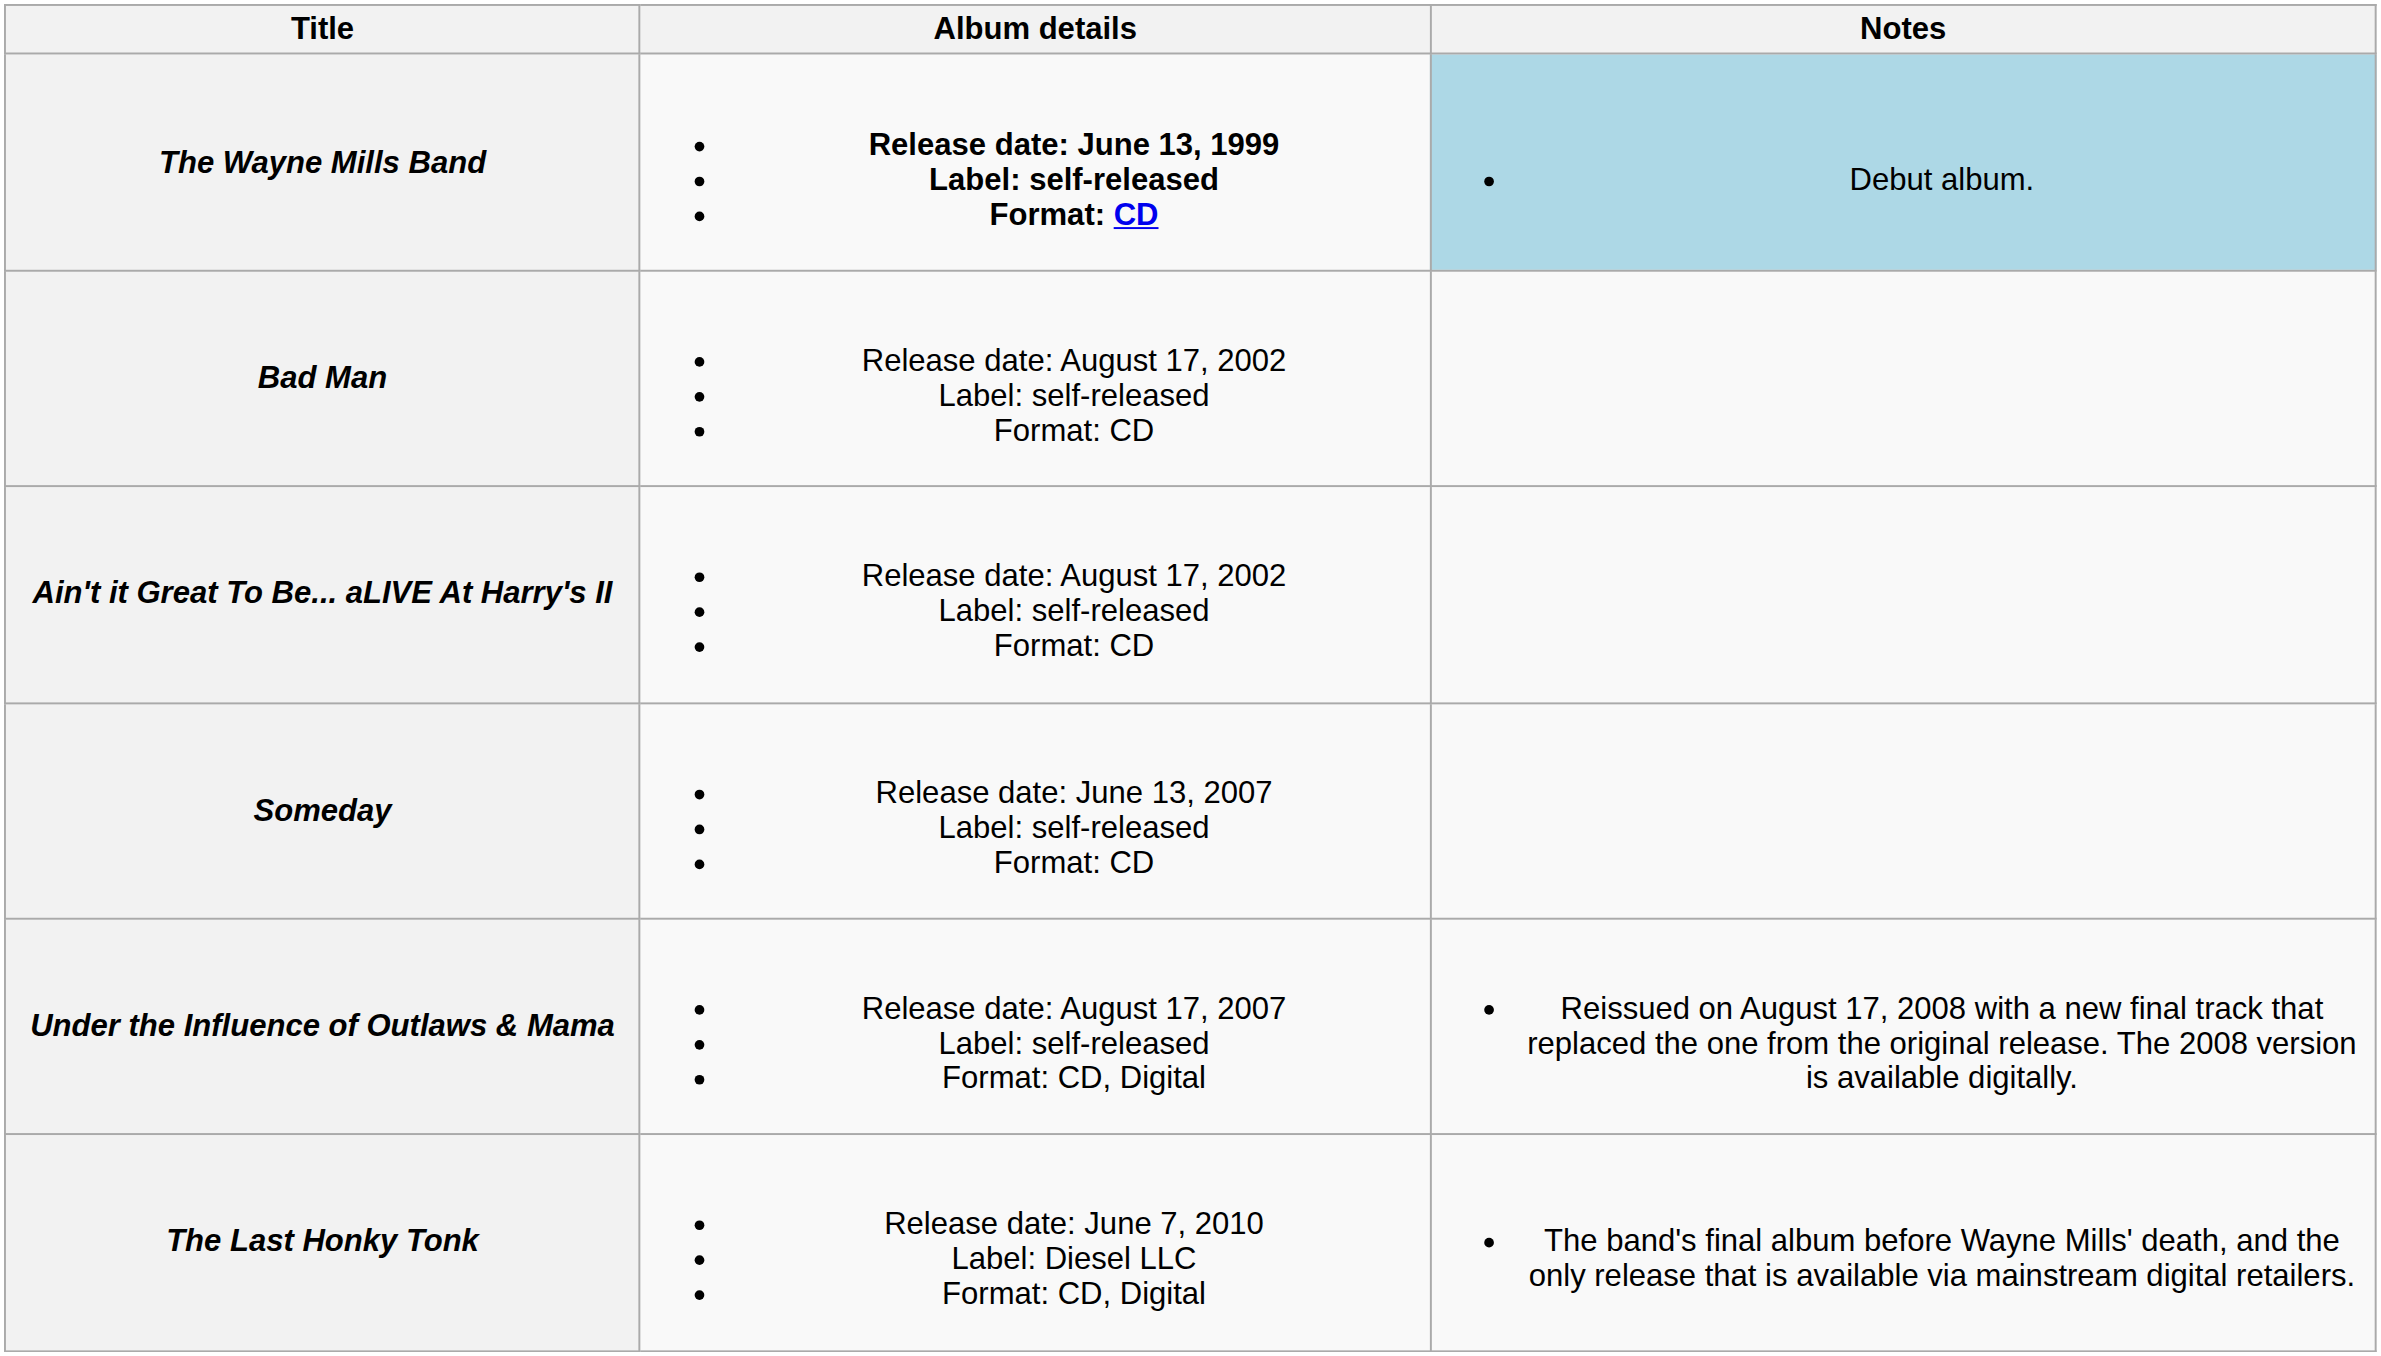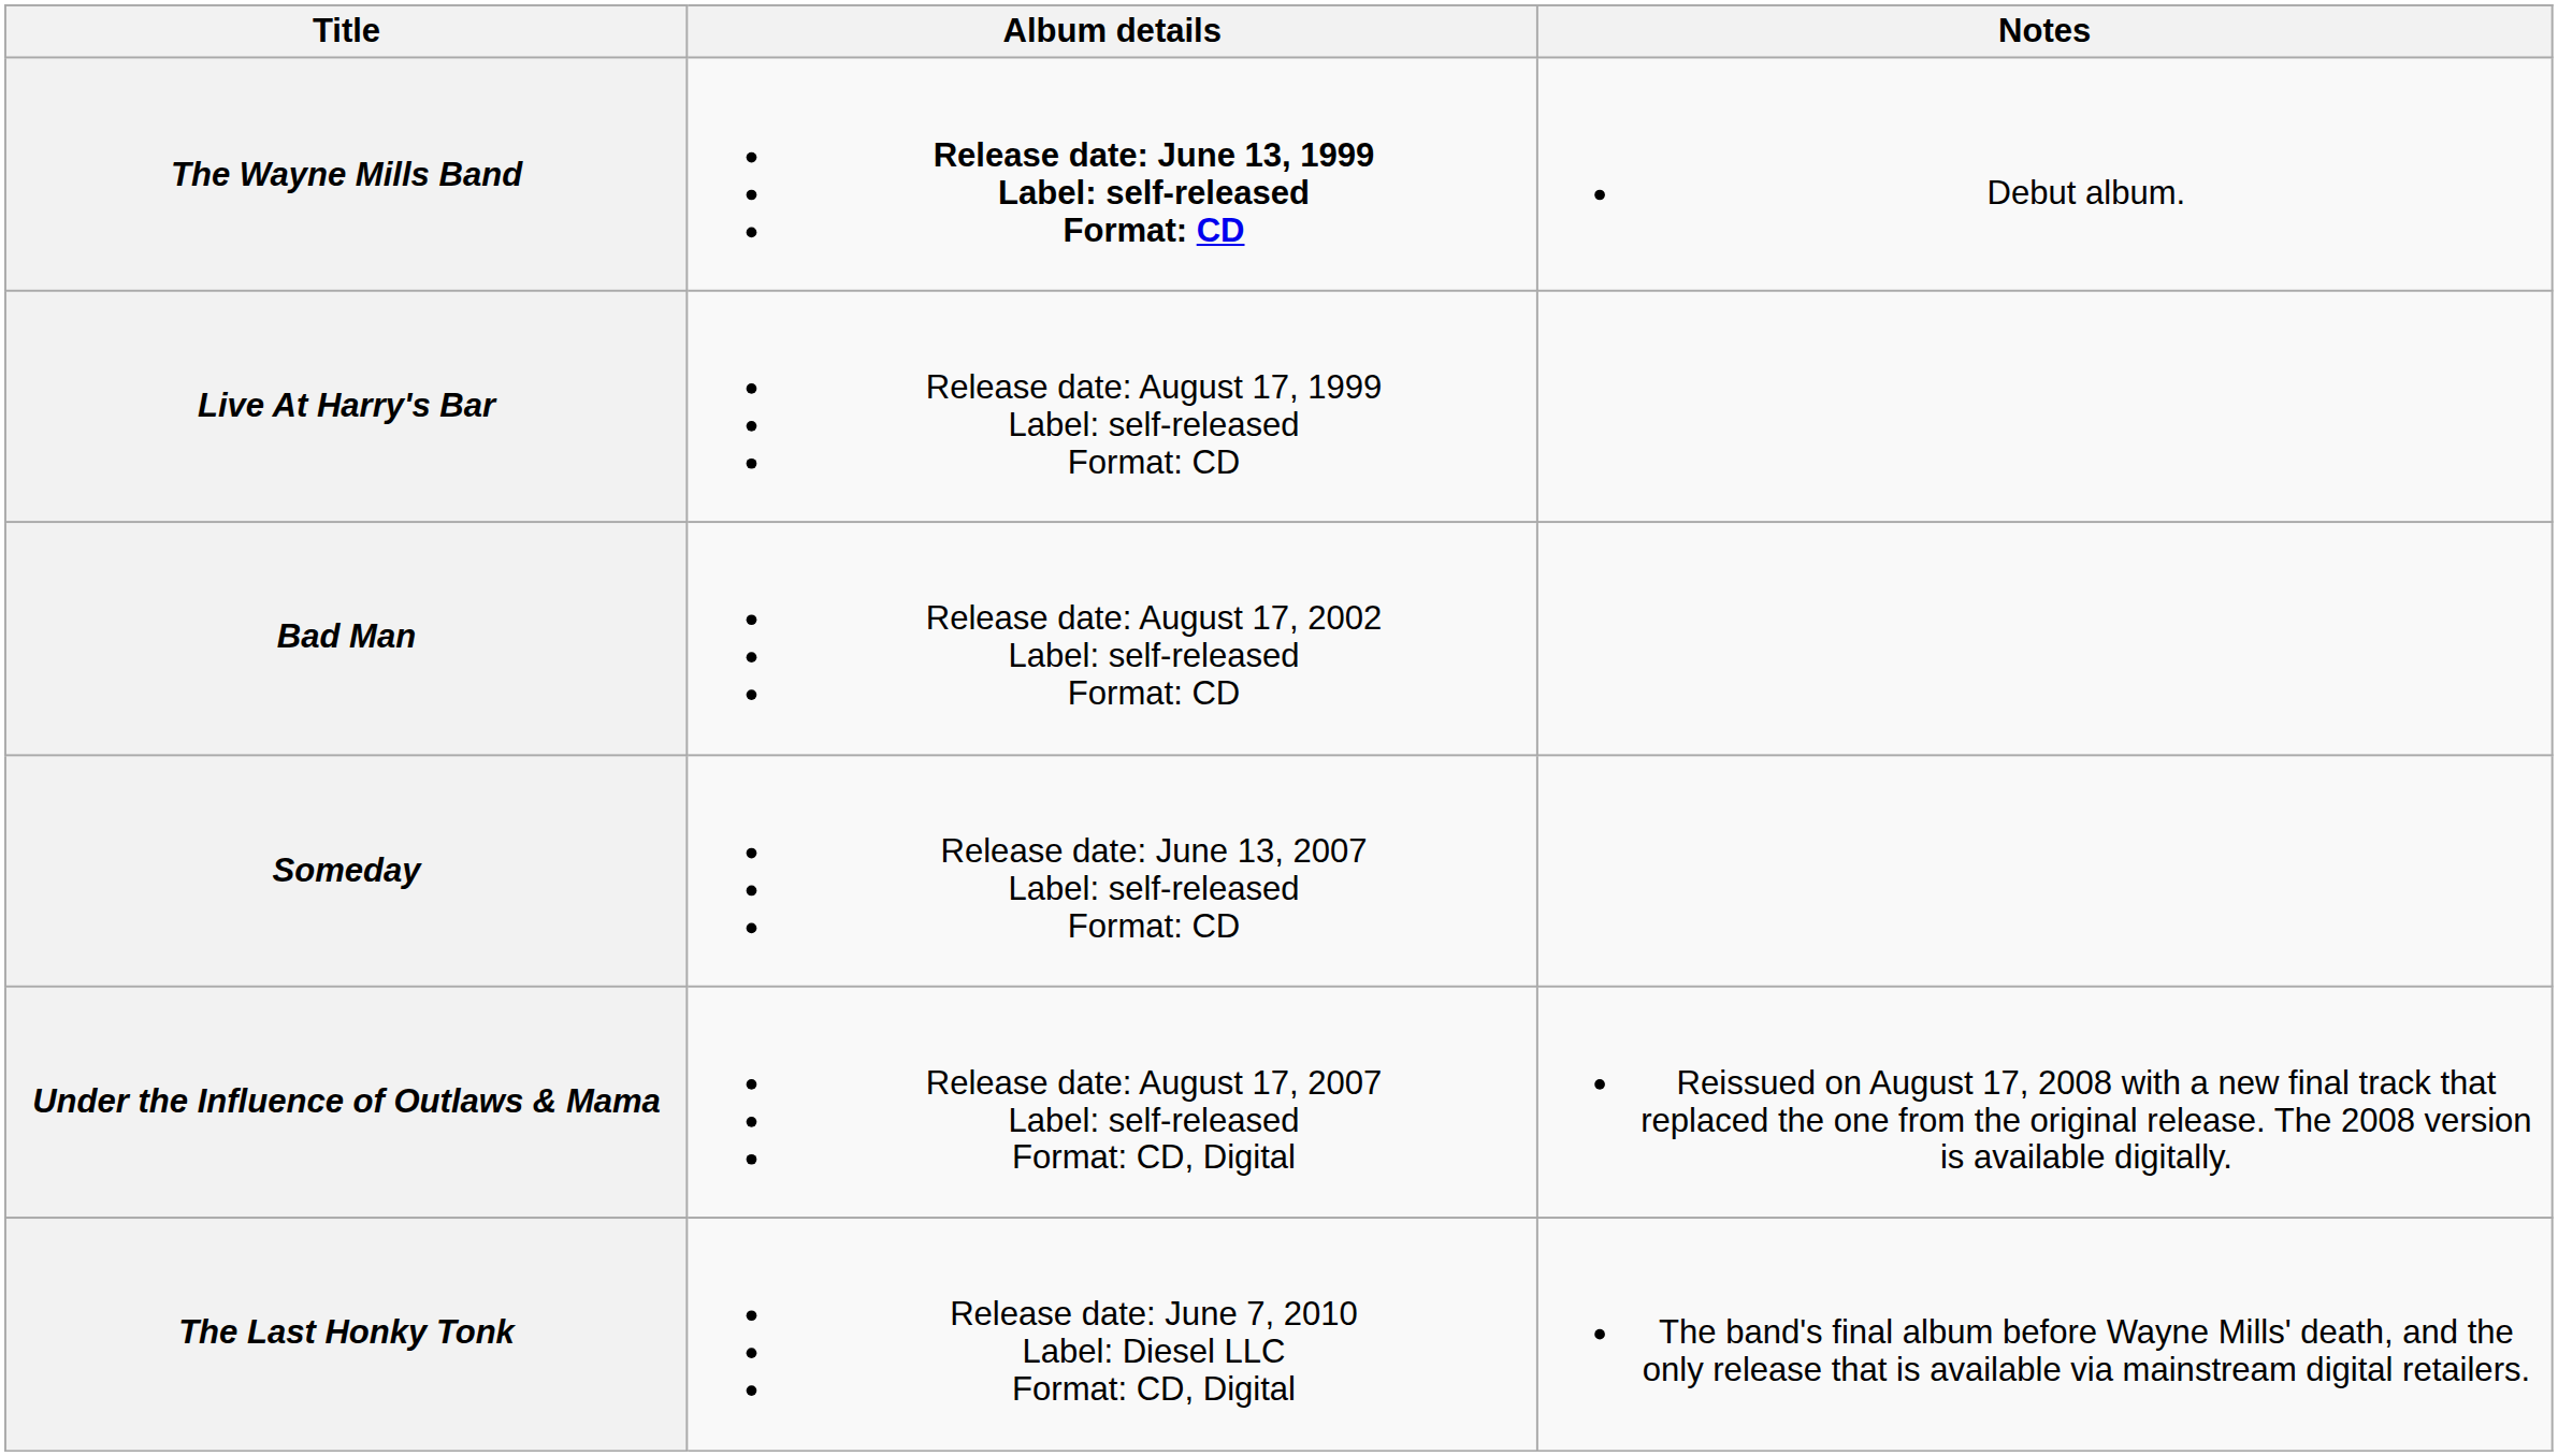 <table class="wikitable plainrowheaders" style="text-align:center;">
 <tr>
 <th style="width:20em;">Title</th>
 <th style="width:25em;">Album details</th>
 <th style="width:30em;">Notes</th>
 </tr>
 <tr>
 <th scope="row"><em>The Wayne Mills Band</em></th>
 <td><strong><br><ul><li>Release date: June 13, 1999</li><li>Label: self-released</li><li>Format: <a href='#'>CD</a></li></ul></strong></td>
-<td style="background: lightblue;"><br><ul><li>Debut album.</li></ul></td>
+<td><br><ul><li>Debut album.</li></ul></td>
+</tr>
+<tr>
+<th scope="row"><em>Live At Harry's Bar</em></th>
+<td><br><ul><li>Release date: August 17, 1999</li><li>Label: self-released</li><li>Format: CD</li></ul></td>
+<td></td>
 </tr>
 <tr>
 <th scope="row"><em>Bad Man</em></th>
-<td><br><ul><li>Release date: August 17, 2002</li><li>Label: self-released</li><li>Format: CD</li></ul></td>
-<td></td>
-</tr>
-<tr>
-<th scope="row"><em>Ain't it Great To Be... aLIVE At Harry's II</em></th>
 <td><br><ul><li>Release date: August 17, 2002</li><li>Label: self-released</li><li>Format: CD</li></ul></td>
 <td></td>
 </tr>
 <tr>
 <th scope="row"><em>Someday</em></th>
 <td><br><ul><li>Release date: June 13, 2007</li><li>Label: self-released</li><li>Format: CD</li></ul></td>
 <td></td>
 </tr>
 <tr>
 <th scope="row"><em>Under the Influence of Outlaws & Mama</em></th>
 <td><br><ul><li>Release date: August 17, 2007</li><li>Label: self-released</li><li>Format: CD, Digital</li></ul></td>
 <td><br><ul><li>Reissued on August 17, 2008 with a new final track that replaced the one from the original release.  The 2008 version is available digitally.</li></ul></td>
 </tr>
 <tr>
 <th scope="row"><em>The Last Honky Tonk</em></th>
 <td><br><ul><li>Release date: June 7, 2010</li><li>Label: Diesel LLC</li><li>Format: CD, Digital</li></ul></td>
 <td><br><ul><li>The band's final album before Wayne Mills' death, and the only release that is available via mainstream digital retailers.</li></ul></td>
 </tr>
 </table>
